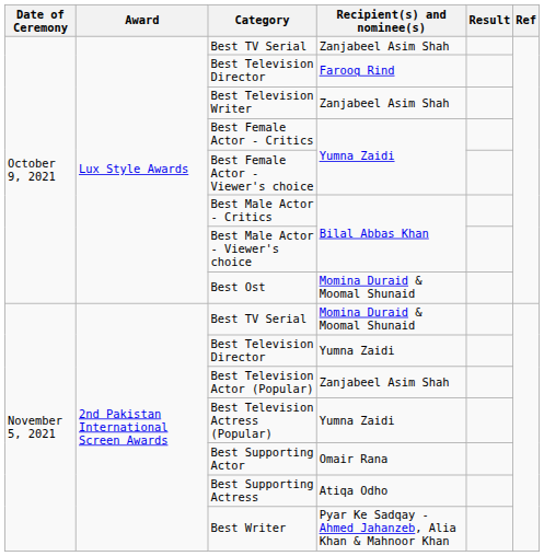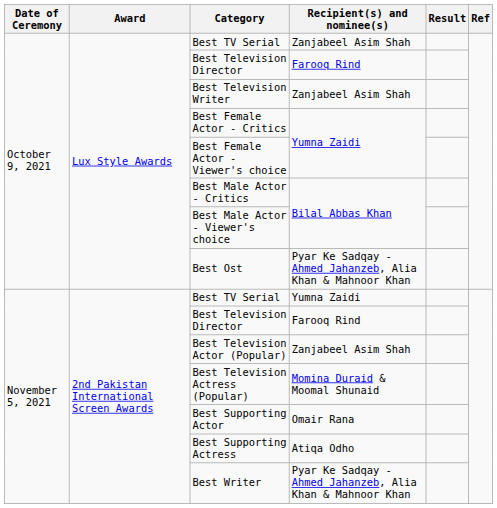 <table class="wikitable sortable">
 <tr>
 <th>Date of Ceremony</th>
 <th>Award</th>
 <th>Category</th>
 <th>Recipient(s) and nominee(s)</th>
 <th>Result</th>
 <th>Ref</th>
 </tr>
 <tr>
 <td rowspan="8">October 9, 2021</td>
 <td rowspan="8"><a href='#'>Lux Style Awards</a></td>
 <td>Best TV Serial</td>
 <td>Zanjabeel Asim Shah</td>
 <td></td>
 <td rowspan="8"><br></td>
 </tr>
 <tr>
 <td>Best Television Director</td>
 <td><a href='#'>Farooq Rind</a></td>
 <td></td>
 </tr>
 <tr>
 <td>Best Television Writer</td>
 <td>Zanjabeel Asim Shah</td>
 <td></td>
 </tr>
 <tr>
 <td>Best Female Actor - Critics</td>
 <td rowspan=2><a href='#'>Yumna Zaidi</a></td>
 <td></td>
 </tr>
 <tr>
 <td>Best Female Actor - Viewer's choice</td>
 <td></td>
 </tr>
 <tr>
 <td>Best Male Actor - Critics</td>
 <td rowspan=2><a href='#'>Bilal Abbas Khan</a></td>
 <td></td>
 </tr>
 <tr>
 <td>Best Male Actor - Viewer's choice</td>
 <td></td>
 </tr>
 <tr>
 <td>Best Ost</td>
-<td><a href='#'>Momina Duraid</a> & Moomal Shunaid</td>
+<td>Pyar Ke Sadqay - <a href='#'>Ahmed Jahanzeb</a>, Alia Khan & Mahnoor Khan</td>
 <td></td>
 </tr>
 <tr>
 <td rowspan="7">November 5, 2021</td>
 <td rowspan="7"><a href='#'>2nd Pakistan International Screen Awards</a></td>
 <td>Best TV Serial</td>
-<td><a href='#'>Momina Duraid</a> & Moomal Shunaid</td>
+<td>Yumna Zaidi</td>
 <td></td>
 <td rowspan="7"></td>
 </tr>
 <tr>
 <td>Best Television Director</td>
-<td>Yumna Zaidi</td>
+<td>Farooq Rind</td>
 <td></td>
 </tr>
 <tr>
 <td>Best Television Actor (Popular)</td>
 <td>Zanjabeel Asim Shah</td>
 <td></td>
 </tr>
 <tr>
 <td>Best Television Actress (Popular)</td>
-<td>Yumna Zaidi</td>
+<td><a href='#'>Momina Duraid</a> & Moomal Shunaid</td>
 <td></td>
 </tr>
 <tr>
 <td>Best Supporting Actor</td>
 <td>Omair Rana</td>
 <td></td>
 </tr>
 <tr>
 <td>Best Supporting Actress</td>
 <td>Atiqa Odho</td>
 <td></td>
 </tr>
 <tr>
 <td>Best Writer</td>
 <td>Pyar Ke Sadqay - <a href='#'>Ahmed Jahanzeb</a>, Alia Khan & Mahnoor Khan</td>
 <td></td>
 </tr>
 </table>
